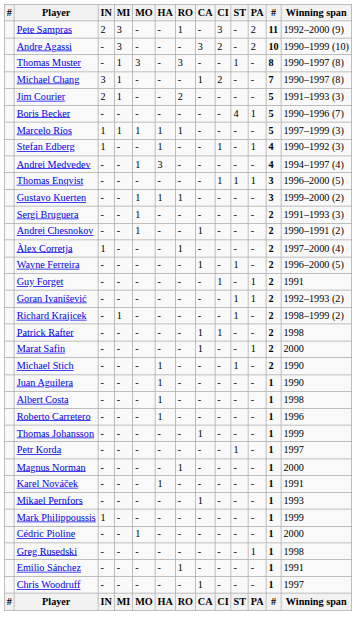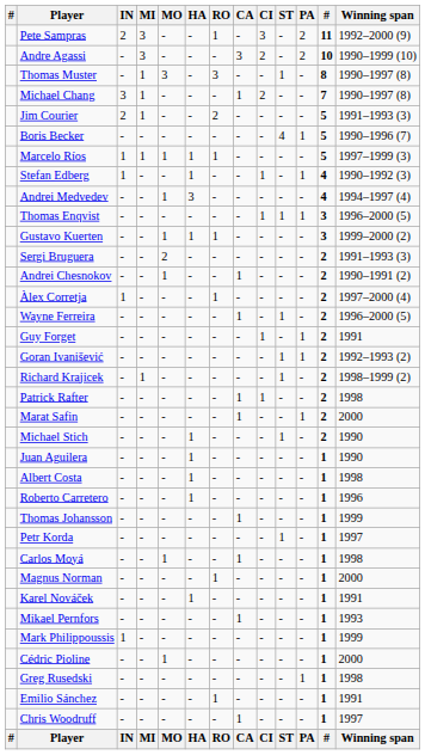 <table class="sortable wikitable" style="font-size: 85%">
 <tr>
 <th>#</th>
 <th>Player</th>
 <th>IN</th>
 <th>MI</th>
 <th>MO</th>
 <th>HA</th>
 <th>RO</th>
 <th>CA</th>
 <th>CI</th>
 <th>ST</th>
 <th>PA</th>
 <th>#</th>
 <th>Winning span</th>
 </tr>
 <tr>
 <td></td>
 <td> <a href='#'>Pete Sampras</a></td>
 <td>2</td>
 <td>3</td>
 <td>-</td>
 <td>-</td>
 <td>1</td>
 <td>-</td>
 <td>3</td>
 <td>-</td>
 <td>2</td>
 <td><strong>11</strong></td>
 <td>1992–2000 (9)</td>
 </tr>
 <tr>
 <td></td>
 <td> <a href='#'>Andre Agassi</a></td>
 <td>-</td>
 <td>3</td>
 <td>-</td>
 <td>-</td>
 <td>-</td>
 <td>3</td>
 <td>2</td>
 <td>-</td>
 <td>2</td>
 <td><strong>10</strong></td>
 <td>1990–1999 (10)</td>
 </tr>
 <tr>
 <td></td>
 <td> <a href='#'>Thomas Muster</a></td>
 <td>-</td>
 <td>1</td>
 <td>3</td>
 <td>-</td>
 <td>3</td>
 <td>-</td>
 <td>-</td>
 <td>1</td>
 <td>-</td>
 <td><strong>8</strong></td>
 <td>1990–1997 (8)</td>
 </tr>
 <tr>
 <td></td>
 <td> <a href='#'>Michael Chang</a></td>
 <td>3</td>
 <td>1</td>
 <td>-</td>
 <td>-</td>
 <td>-</td>
 <td>1</td>
 <td>2</td>
 <td>-</td>
 <td>-</td>
 <td><strong>7</strong></td>
 <td>1990–1997 (8)</td>
 </tr>
 <tr>
 <td></td>
 <td> <a href='#'>Jim Courier</a></td>
 <td>2</td>
 <td>1</td>
 <td>-</td>
 <td>-</td>
 <td>2</td>
 <td>-</td>
 <td>-</td>
 <td>-</td>
 <td>-</td>
 <td><strong>5</strong></td>
 <td>1991–1993 (3)</td>
 </tr>
 <tr>
 <td></td>
 <td> <a href='#'>Boris Becker</a></td>
 <td>-</td>
 <td>-</td>
 <td>-</td>
 <td>-</td>
 <td>-</td>
 <td>-</td>
 <td>-</td>
 <td>4</td>
 <td>1</td>
 <td><strong>5</strong></td>
 <td>1990–1996 (7)</td>
 </tr>
 <tr>
 <td></td>
 <td> <a href='#'>Marcelo Ríos</a></td>
 <td>1</td>
 <td>1</td>
 <td>1</td>
 <td>1</td>
 <td>1</td>
 <td>-</td>
 <td>-</td>
 <td>-</td>
 <td>-</td>
 <td><strong>5</strong></td>
 <td>1997–1999 (3)</td>
 </tr>
 <tr>
 <td></td>
 <td> <a href='#'>Stefan Edberg</a></td>
 <td>1</td>
 <td>-</td>
 <td>-</td>
 <td>1</td>
 <td>-</td>
 <td>-</td>
 <td>1</td>
 <td>-</td>
 <td>1</td>
 <td><strong>4</strong></td>
 <td>1990–1992 (3)</td>
 </tr>
 <tr>
 <td></td>
 <td> <a href='#'>Andrei Medvedev</a></td>
 <td>-</td>
 <td>-</td>
 <td>1</td>
 <td>3</td>
 <td>-</td>
 <td>-</td>
 <td>-</td>
 <td>-</td>
 <td>-</td>
 <td><strong>4</strong></td>
 <td>1994–1997 (4)</td>
 </tr>
 <tr>
 <td></td>
 <td> <a href='#'>Thomas Enqvist</a></td>
 <td>-</td>
 <td>-</td>
 <td>-</td>
 <td>-</td>
 <td>-</td>
 <td>-</td>
 <td>1</td>
 <td>1</td>
 <td>1</td>
 <td><strong>3</strong></td>
 <td>1996–2000 (5)</td>
 </tr>
 <tr>
 <td></td>
 <td> <a href='#'>Gustavo Kuerten</a></td>
 <td>-</td>
 <td>-</td>
 <td>1</td>
 <td>1</td>
 <td>1</td>
 <td>-</td>
 <td>-</td>
 <td>-</td>
 <td>-</td>
 <td><strong>3</strong></td>
 <td>1999–2000 (2)</td>
 </tr>
 <tr>
 <td></td>
 <td> <a href='#'>Sergi Bruguera</a></td>
 <td>-</td>
 <td>-</td>
-<td>1</td>
+<td>2</td>
 <td>-</td>
 <td>-</td>
 <td>-</td>
 <td>-</td>
 <td>-</td>
 <td>-</td>
 <td><strong>2</strong></td>
 <td>1991–1993 (3)</td>
 </tr>
 <tr>
 <td></td>
 <td> <a href='#'>Andrei Chesnokov</a></td>
 <td>-</td>
 <td>-</td>
 <td>1</td>
 <td>-</td>
 <td>-</td>
 <td>1</td>
 <td>-</td>
 <td>-</td>
 <td>-</td>
 <td><strong>2</strong></td>
 <td>1990–1991 (2)</td>
 </tr>
 <tr>
 <td></td>
 <td> <a href='#'>Àlex Corretja</a></td>
 <td>1</td>
 <td>-</td>
 <td>-</td>
 <td>-</td>
 <td>1</td>
 <td>-</td>
 <td>-</td>
 <td>-</td>
 <td>-</td>
 <td><strong>2</strong></td>
 <td>1997–2000 (4)</td>
 </tr>
 <tr>
 <td></td>
 <td> <a href='#'>Wayne Ferreira</a></td>
 <td>-</td>
 <td>-</td>
 <td>-</td>
 <td>-</td>
 <td>-</td>
 <td>1</td>
 <td>-</td>
 <td>1</td>
 <td>-</td>
 <td><strong>2</strong></td>
 <td>1996–2000 (5)</td>
 </tr>
 <tr>
 <td></td>
 <td> <a href='#'>Guy Forget</a></td>
 <td>-</td>
 <td>-</td>
 <td>-</td>
 <td>-</td>
 <td>-</td>
 <td>-</td>
 <td>1</td>
 <td>-</td>
 <td>1</td>
 <td><strong>2</strong></td>
 <td>1991</td>
 </tr>
 <tr>
 <td></td>
 <td> <a href='#'>Goran Ivanišević</a></td>
 <td>-</td>
 <td>-</td>
 <td>-</td>
 <td>-</td>
 <td>-</td>
 <td>-</td>
 <td>-</td>
 <td>1</td>
 <td>1</td>
 <td><strong>2</strong></td>
 <td>1992–1993 (2)</td>
 </tr>
 <tr>
 <td></td>
 <td> <a href='#'>Richard Krajicek</a></td>
 <td>-</td>
 <td>1</td>
 <td>-</td>
 <td>-</td>
 <td>-</td>
 <td>-</td>
 <td>-</td>
 <td>1</td>
 <td>-</td>
 <td><strong>2</strong></td>
 <td>1998–1999 (2)</td>
 </tr>
 <tr>
 <td></td>
 <td> <a href='#'>Patrick Rafter</a></td>
 <td>-</td>
 <td>-</td>
 <td>-</td>
 <td>-</td>
 <td>-</td>
 <td>1</td>
 <td>1</td>
 <td>-</td>
 <td>-</td>
 <td><strong>2</strong></td>
 <td>1998</td>
 </tr>
 <tr>
 <td></td>
 <td> <a href='#'>Marat Safin</a></td>
 <td>-</td>
 <td>-</td>
 <td>-</td>
 <td>-</td>
 <td>-</td>
 <td>1</td>
 <td>-</td>
 <td>-</td>
 <td>1</td>
 <td><strong>2</strong></td>
 <td>2000</td>
 </tr>
 <tr>
 <td></td>
 <td> <a href='#'>Michael Stich</a></td>
 <td>-</td>
 <td>-</td>
 <td>-</td>
 <td>1</td>
 <td>-</td>
 <td>-</td>
 <td>-</td>
 <td>1</td>
 <td>-</td>
 <td><strong>2</strong></td>
 <td>1990</td>
 </tr>
 <tr>
 <td></td>
 <td> <a href='#'>Juan Aguilera</a></td>
 <td>-</td>
 <td>-</td>
 <td>-</td>
 <td>1</td>
 <td>-</td>
 <td>-</td>
 <td>-</td>
 <td>-</td>
 <td>-</td>
 <td><strong>1</strong></td>
 <td>1990</td>
 </tr>
 <tr>
 <td></td>
 <td> <a href='#'>Albert Costa</a></td>
 <td>-</td>
 <td>-</td>
 <td>-</td>
 <td>1</td>
 <td>-</td>
 <td>-</td>
 <td>-</td>
 <td>-</td>
 <td>-</td>
 <td><strong>1</strong></td>
 <td>1998</td>
 </tr>
 <tr>
 <td></td>
 <td> <a href='#'>Roberto Carretero</a></td>
 <td>-</td>
 <td>-</td>
 <td>-</td>
 <td>1</td>
 <td>-</td>
 <td>-</td>
 <td>-</td>
 <td>-</td>
 <td>-</td>
 <td><strong>1</strong></td>
 <td>1996</td>
 </tr>
 <tr>
 <td></td>
 <td> <a href='#'>Thomas Johansson</a></td>
 <td>-</td>
 <td>-</td>
 <td>-</td>
 <td>-</td>
 <td>-</td>
 <td>1</td>
 <td>-</td>
 <td>-</td>
 <td>-</td>
 <td><strong>1</strong></td>
 <td>1999</td>
 </tr>
 <tr>
 <td></td>
 <td> <a href='#'>Petr Korda</a></td>
 <td>-</td>
 <td>-</td>
 <td>-</td>
 <td>-</td>
 <td>-</td>
 <td>-</td>
 <td>-</td>
 <td>1</td>
 <td>-</td>
 <td><strong>1</strong></td>
 <td>1997</td>
 </tr>
 <tr>
 <td></td>
+<td> <a href='#'>Carlos Moyá</a></td>
+<td>-</td>
+<td>-</td>
+<td>1</td>
+<td>-</td>
+<td>-</td>
+<td>1</td>
+<td>-</td>
+<td>-</td>
+<td>-</td>
+<td><strong>1</strong></td>
+<td>1998</td>
+</tr>
+<tr>
+<td></td>
 <td> <a href='#'>Magnus Norman</a></td>
 <td>-</td>
 <td>-</td>
 <td>-</td>
 <td>-</td>
 <td>1</td>
 <td>-</td>
 <td>-</td>
 <td>-</td>
 <td>-</td>
 <td><strong>1</strong></td>
 <td>2000</td>
 </tr>
 <tr>
 <td></td>
 <td> <a href='#'>Karel Nováček</a></td>
 <td>-</td>
 <td>-</td>
 <td>-</td>
 <td>1</td>
 <td>-</td>
 <td>-</td>
 <td>-</td>
 <td>-</td>
 <td>-</td>
 <td><strong>1</strong></td>
 <td>1991</td>
 </tr>
 <tr>
 <td></td>
 <td> <a href='#'>Mikael Pernfors</a></td>
 <td>-</td>
 <td>-</td>
 <td>-</td>
 <td>-</td>
 <td>-</td>
 <td>1</td>
 <td>-</td>
 <td>-</td>
 <td>-</td>
 <td><strong>1</strong></td>
 <td>1993</td>
 </tr>
 <tr>
 <td></td>
 <td> <a href='#'>Mark Philippoussis</a></td>
 <td>1</td>
 <td>-</td>
 <td>-</td>
 <td>-</td>
 <td>-</td>
 <td>-</td>
 <td>-</td>
 <td>-</td>
 <td>-</td>
 <td><strong>1</strong></td>
 <td>1999</td>
 </tr>
 <tr>
 <td></td>
 <td> <a href='#'>Cédric Pioline</a></td>
 <td>-</td>
 <td>-</td>
 <td>1</td>
 <td>-</td>
 <td>-</td>
 <td>-</td>
 <td>-</td>
 <td>-</td>
 <td>-</td>
 <td><strong>1</strong></td>
 <td>2000</td>
 </tr>
 <tr>
 <td></td>
 <td> <a href='#'>Greg Rusedski</a></td>
 <td>-</td>
 <td>-</td>
 <td>-</td>
 <td>-</td>
 <td>-</td>
 <td>-</td>
 <td>-</td>
 <td>-</td>
 <td>1</td>
 <td><strong>1</strong></td>
 <td>1998</td>
 </tr>
 <tr>
 <td></td>
 <td> <a href='#'>Emilio Sánchez</a></td>
 <td>-</td>
 <td>-</td>
 <td>-</td>
 <td>-</td>
 <td>1</td>
 <td>-</td>
 <td>-</td>
 <td>-</td>
 <td>-</td>
 <td><strong>1</strong></td>
 <td>1991</td>
 </tr>
 <tr>
 <td></td>
 <td> <a href='#'>Chris Woodruff</a></td>
 <td>-</td>
 <td>-</td>
 <td>-</td>
 <td>-</td>
 <td>-</td>
 <td>1</td>
 <td>-</td>
 <td>-</td>
 <td>-</td>
 <td><strong>1</strong></td>
 <td>1997</td>
 </tr>
 <tr>
 <th>#</th>
 <th>Player</th>
 <th>IN</th>
 <th>MI</th>
 <th>MO</th>
 <th>HA</th>
 <th>RO</th>
 <th>CA</th>
 <th>CI</th>
 <th>ST</th>
 <th>PA</th>
 <th>#</th>
 <th>Winning span</th>
 </tr>
 </table>
